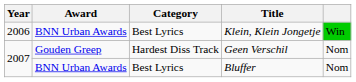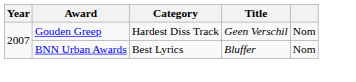 <table class="wikitable">
 <tr>
 <th>Year</th>
 <th>Award</th>
 <th>Category</th>
 <th>Title</th>
 <th></th>
-</tr>
-<tr>
-<td>2006</td>
-<td><a href='#'>BNN Urban Awards</a></td>
-<td>Best Lyrics</td>
-<td><em>Klein, Klein Jongetje</em></td>
-<td style="background-color:#0c0;">Win</td>
 </tr>
 <tr>
 <td align="left" rowspan="2">2007</td>
 <td><a href='#'>Gouden Greep</a></td>
 <td>Hardest Diss Track</td>
 <td><em>Geen Verschil</em></td>
 <td>Nom</td>
 </tr>
 <tr>
 <td><a href='#'>BNN Urban Awards</a></td>
 <td>Best Lyrics</td>
 <td><em>Bluffer</em></td>
 <td>Nom</td>
 </tr>
 </table>
